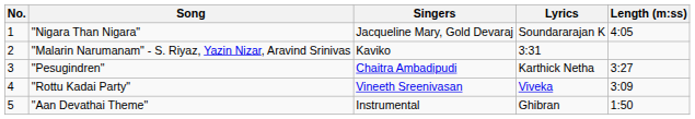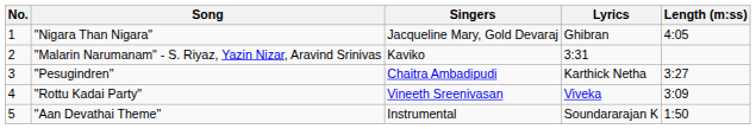 <table class="wikitable">
 <tr>
 <th>No.</th>
 <th>Song</th>
 <th>Singers</th>
 <th>Lyrics</th>
 <th>Length (m:ss)</th>
 </tr>
 <tr>
 <td>1</td>
 <td>"Nigara Than Nigara"</td>
 <td>Jacqueline Mary, Gold Devaraj</td>
-<td>Soundararajan K</td>
+<td>Ghibran</td>
 <td>4:05</td>
 </tr>
 <tr>
 <td>2</td>
 <td>"Malarin Narumanam" - S. Riyaz, <a href='#'>Yazin Nizar</a>, Aravind Srinivas</td>
 <td>Kaviko</td>
 <td>3:31</td>
 </tr>
 <tr>
 <td>3</td>
 <td>"Pesugindren"</td>
 <td><a href='#'>Chaitra Ambadipudi</a></td>
 <td>Karthick Netha</td>
 <td>3:27</td>
 </tr>
 <tr>
 <td>4</td>
 <td>"Rottu Kadai Party"</td>
 <td><a href='#'>Vineeth Sreenivasan</a></td>
 <td><a href='#'>Viveka</a></td>
 <td>3:09</td>
 </tr>
 <tr>
 <td>5</td>
 <td>"Aan Devathai Theme"</td>
 <td>Instrumental</td>
-<td>Ghibran</td>
+<td>Soundararajan K</td>
 <td>1:50</td>
 </tr>
 </table>
